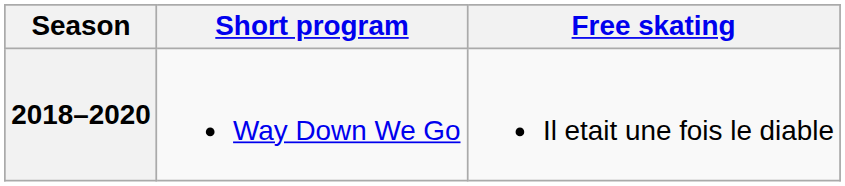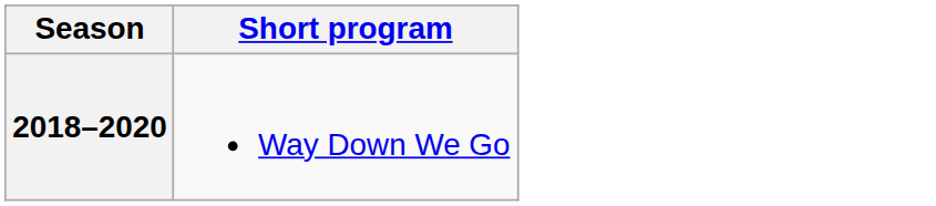 <table class=wikitable style=text-align:center>
 <tr>
 <th>Season</th>
 <th><a href='#'>Short program</a></th>
-<th><a href='#'>Free skating</a></th>
 </tr>
 <tr>
 <th>2018–2020 <br> </th>
 <td><br><ul><li><a href='#'>Way Down We Go</a> <br></li></ul></td>
-<td><br><ul><li>Il etait une fois le diable <br></li></ul></td>
 </tr>
 </table>
